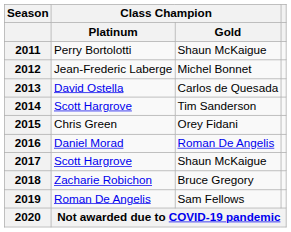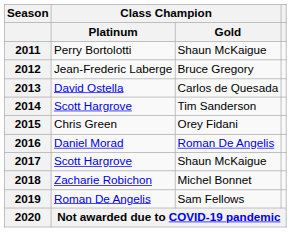 <table class="wikitable">
 <tr>
 <th>Season</th>
 <th colspan=2>Class Champion</th>
 <th></th>
 </tr>
 <tr>
 <th rowspan=1></th>
 <th>Platinum</th>
 <th>Gold</th>
 <th></th>
 </tr>
 <tr>
 <th rowspan=1>2011</th>
 <td> Perry Bortolotti</td>
 <td> Shaun McKaigue</td>
 <td></td>
 </tr>
 <tr>
 <th rowspan=1>2012</th>
 <td> Jean-Frederic Laberge</td>
-<td> Michel Bonnet</td>
+<td> Bruce Gregory</td>
 <td></td>
 </tr>
 <tr>
 <th rowspan=1>2013</th>
 <td> <a href='#'>David Ostella</a></td>
 <td> Carlos de Quesada</td>
 <td></td>
 </tr>
 <tr>
 <th rowspan=1>2014</th>
 <td> <a href='#'>Scott Hargrove</a></td>
 <td> Tim Sanderson</td>
 <td></td>
 </tr>
 <tr>
 <th rowspan=1>2015</th>
 <td> Chris Green</td>
 <td> Orey Fidani</td>
 <td></td>
 </tr>
 <tr>
 <th rowspan=1>2016</th>
 <td> <a href='#'>Daniel Morad</a></td>
 <td> <a href='#'>Roman De Angelis</a></td>
 <td></td>
 </tr>
 <tr>
 <th rowspan=1>2017</th>
 <td> <a href='#'>Scott Hargrove</a></td>
 <td> Shaun McKaigue</td>
 <td></td>
 </tr>
 <tr>
 <th rowspan=1>2018</th>
 <td> <a href='#'>Zacharie Robichon</a></td>
-<td> Bruce Gregory</td>
+<td> Michel Bonnet</td>
 <td></td>
 </tr>
 <tr>
 <th rowspan=1>2019</th>
 <td> <a href='#'>Roman De Angelis</a></td>
 <td> Sam Fellows</td>
 <td></td>
 </tr>
 <tr>
 <th rowspan=1>2020</th>
 <th colspan=3>Not awarded due to <a href='#'>COVID-19 pandemic</a></th>
 </tr>
 </table>
